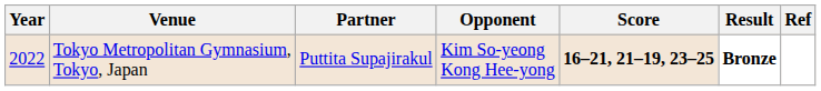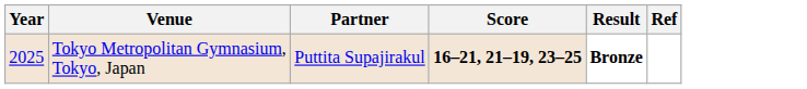 <table class="sortable wikitable" style="font-size: 90%">
 <tr>
 <th>Year</th>
 <th>Venue</th>
 <th>Partner</th>
-<th>Opponent</th>
 <th>Score</th>
 <th>Result</th>
 <th>Ref</th>
 </tr>
 <tr style="background:#F3E6D7">
-<td align="center"><a href='#'>2022</a></td>
+<td align="center"><a href='#'>2025</a></td>
 <td align="left"><a href='#'>Tokyo Metropolitan Gymnasium</a>,<br><a href='#'>Tokyo</a>, Japan</td>
 <td align="left"> <a href='#'>Puttita Supajirakul</a></td>
-<td align="left"> <a href='#'>Kim So-yeong</a><br> <a href='#'>Kong Hee-yong</a></td>
 <td align="left"><strong>16–21, 21–19, 23–25</strong></td>
 <td style="text-align:left; background:white"> <strong>Bronze</strong></td>
 <td style="text-align:center; background:white"></td>
 </tr>
 </table>
